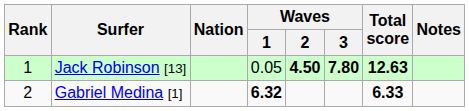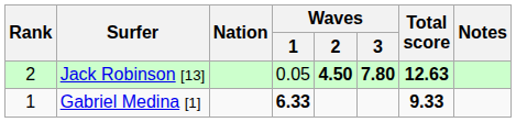 <table class="wikitable sortable" style="text-align:center">
 <tr>
 <th rowspan=2>Rank</th>
 <th rowspan=2>Surfer</th>
 <th rowspan=2>Nation</th>
 <th colspan=3>Waves</th>
 <th rowspan=2>Total<br>score</th>
 <th rowspan=2>Notes</th>
 </tr>
 <tr>
 <th>1</th>
 <th>2</th>
 <th>3</th>
 </tr>
 <tr bgcolor=ccffcc>
-<td>1</td>
+<td>2</td>
 <td align=left><a href='#'>Jack Robinson</a> <small>[13]</small></td>
 <td align=left></td>
 <td>0.05</td>
 <td><strong>4.50</strong></td>
 <td><strong>7.80</strong></td>
 <td><strong>12.63</strong></td>
 <td></td>
 </tr>
 <tr>
-<td>2</td>
+<td>1</td>
 <td align=left><a href='#'>Gabriel Medina</a> <small>[1]</small></td>
 <td align=left></td>
-<td><strong>6.32</strong></td>
+<td><strong>6.33</strong></td>
 <td></td>
 <td></td>
-<td><strong>6.33</strong></td>
+<td><strong>9.33</strong></td>
 <td></td>
 </tr>
 </table>
